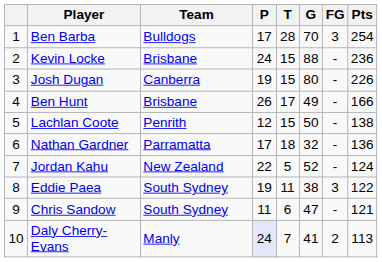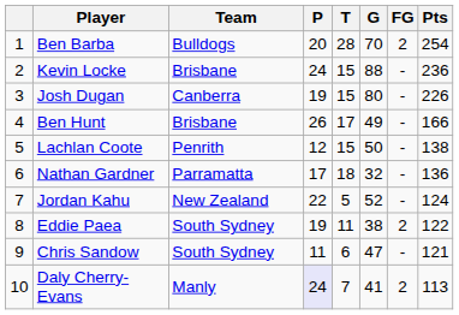 <table class="wikitable" style="text-align:center;">
 <tr>
 <th width=20 abbr="Position"></th>
 <th width=125>Player</th>
 <th width=125>Team</th>
 <th width=20>P</th>
 <th width=20>T</th>
 <th width=20>G</th>
 <th width=20>FG</th>
 <th width=20>Pts</th>
 </tr>
 <tr>
 <td>1</td>
 <td style="text-align:left;"><a href='#'>Ben Barba</a></td>
 <td style="text-align:left;"> <a href='#'>Bulldogs</a></td>
-<td>17</td>
+<td>20</td>
 <td>28</td>
 <td>70</td>
-<td>3</td>
+<td>2</td>
 <td>254</td>
 </tr>
 <tr>
 <td>2</td>
 <td style="text-align:left;"><a href='#'>Kevin Locke</a></td>
 <td style="text-align:left;"> <a href='#'>Brisbane</a></td>
 <td>24</td>
 <td>15</td>
 <td>88</td>
 <td>-</td>
 <td>236</td>
 </tr>
 <tr>
 <td>3</td>
 <td style="text-align:left;"><a href='#'>Josh Dugan</a></td>
 <td style="text-align:left;"> <a href='#'>Canberra</a></td>
 <td>19</td>
 <td>15</td>
 <td>80</td>
 <td>-</td>
 <td>226</td>
 </tr>
 <tr>
 <td>4</td>
 <td style="text-align:left;"><a href='#'>Ben Hunt</a></td>
 <td style="text-align:left;"> <a href='#'>Brisbane</a></td>
 <td>26</td>
 <td>17</td>
 <td>49</td>
 <td>-</td>
 <td>166</td>
 </tr>
 <tr>
 <td>5</td>
 <td style="text-align:left;"><a href='#'>Lachlan Coote</a></td>
 <td style="text-align:left;"> <a href='#'>Penrith</a></td>
 <td>12</td>
 <td>15</td>
 <td>50</td>
 <td>-</td>
 <td>138</td>
 </tr>
 <tr>
 <td>6</td>
 <td style="text-align:left;"><a href='#'>Nathan Gardner</a></td>
 <td style="text-align:left;"> <a href='#'>Parramatta</a></td>
 <td>17</td>
 <td>18</td>
 <td>32</td>
 <td>-</td>
 <td>136</td>
 </tr>
 <tr>
 <td>7</td>
 <td style="text-align:left;"><a href='#'>Jordan Kahu</a></td>
 <td style="text-align:left;"> <a href='#'>New Zealand</a></td>
 <td>22</td>
 <td>5</td>
 <td>52</td>
 <td>-</td>
 <td>124</td>
 </tr>
 <tr>
 <td>8</td>
 <td style="text-align:left;"><a href='#'>Eddie Paea</a></td>
 <td style="text-align:left;"> <a href='#'>South Sydney</a></td>
 <td>19</td>
 <td>11</td>
 <td>38</td>
-<td>3</td>
+<td>2</td>
 <td>122</td>
 </tr>
 <tr>
 <td>9</td>
 <td style="text-align:left;"><a href='#'>Chris Sandow</a></td>
 <td style="text-align:left;"> <a href='#'>South Sydney</a></td>
 <td>11</td>
 <td>6</td>
 <td>47</td>
 <td>-</td>
 <td>121</td>
 </tr>
 <tr>
 <td>10</td>
 <td style="text-align:left;"><a href='#'>Daly Cherry-Evans</a></td>
 <td style="text-align:left;"> <a href='#'>Manly</a></td>
 <td style="background: lavender;">24</td>
 <td>7</td>
 <td>41</td>
 <td>2</td>
 <td>113</td>
 </tr>
 </table>
